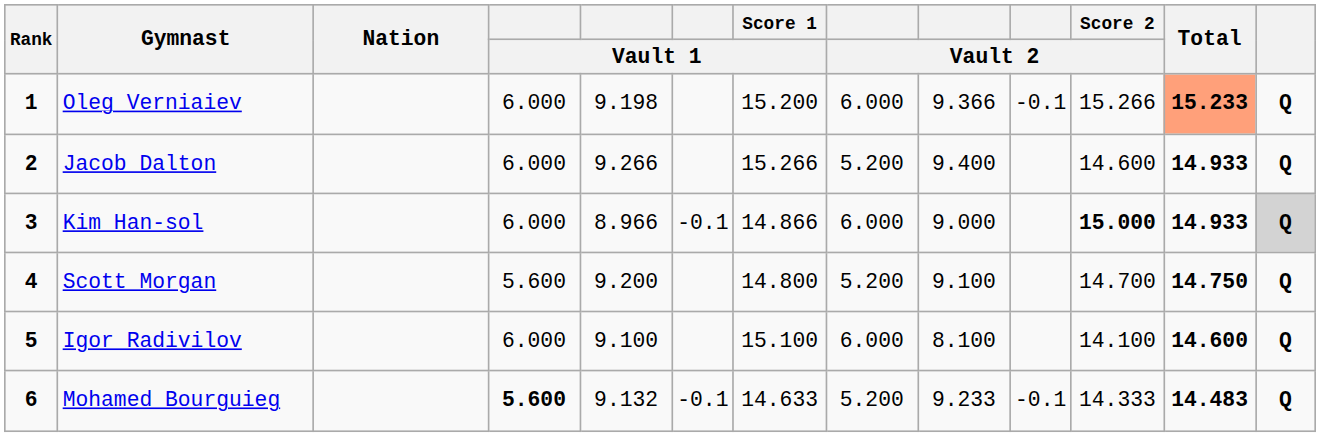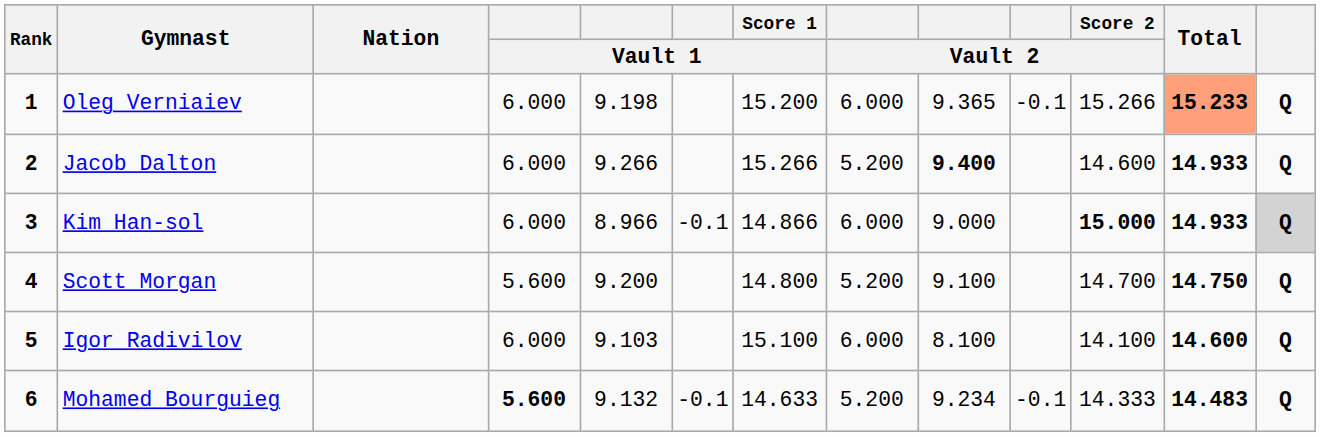 <table class="wikitable sortable" style="text-align:center;">
 <tr>
 <th rowspan="2" style="width:15px;"><small>Rank</small></th>
 <th rowspan="2" style="width:150px;">Gymnast</th>
 <th rowspan="2" style="width:100px;">Nation</th>
 <th style="width:50px;"><small></small></th>
 <th style="width:50px;"><small></small></th>
 <th style="width:20px;"><small></small></th>
 <th style="width:50px;"><small>Score 1</small></th>
 <th style="width:50px;"><small></small></th>
 <th style="width:50px;"><small></small></th>
 <th style="width:20px;"><small></small></th>
 <th style="width:50px;"><small>Score 2</small></th>
 <th rowspan="2" style="width:50px;">Total</th>
 <th rowspan="2" style="width:30px;"><small></small></th>
 </tr>
 <tr>
 <th colspan="4">Vault 1</th>
 <th colspan="4">Vault 2</th>
 </tr>
 <tr>
 <td scope="row" style="text-align:center"><strong>1</strong></td>
 <td style="height:30px; text-align:left;"><a href='#'>Oleg Verniaiev</a></td>
 <td style="text-align:left;"></td>
 <td>6.000</td>
 <td>9.198</td>
 <td></td>
 <td>15.200</td>
 <td>6.000</td>
-<td>9.366</td>
+<td>9.365</td>
 <td>-0.1</td>
 <td>15.266</td>
 <td style="background: lightsalmon;"><strong>15.233</strong></td>
 <td><strong>Q</strong></td>
 </tr>
 <tr>
 <td scope="row" style="text-align:center"><strong>2</strong></td>
 <td style="height:30px; text-align:left;"><a href='#'>Jacob Dalton</a></td>
 <td style="text-align:left;"></td>
 <td>6.000</td>
 <td>9.266</td>
 <td></td>
 <td>15.266</td>
 <td>5.200</td>
-<td>9.400</td>
+<td><strong>9.400</strong></td>
 <td></td>
 <td>14.600</td>
 <td><strong>14.933</strong></td>
 <td><strong>Q</strong></td>
 </tr>
 <tr>
 <td scope="row" style="text-align:center"><strong>3</strong></td>
 <td style="height:30px; text-align:left;"><a href='#'>Kim Han-sol</a></td>
 <td style="text-align:left;"></td>
 <td>6.000</td>
 <td>8.966</td>
 <td>-0.1</td>
 <td>14.866</td>
 <td>6.000</td>
 <td>9.000</td>
 <td></td>
 <td><strong>15.000</strong></td>
 <td><strong>14.933</strong></td>
 <td style="background: lightgrey;"><strong>Q</strong></td>
 </tr>
 <tr>
 <td scope="row" style="text-align:center"><strong>4</strong></td>
 <td style="height:30px; text-align:left;"><a href='#'>Scott Morgan</a></td>
 <td style="text-align:left;"></td>
 <td>5.600</td>
 <td>9.200</td>
 <td></td>
 <td>14.800</td>
 <td>5.200</td>
 <td>9.100</td>
 <td></td>
 <td>14.700</td>
 <td><strong>14.750</strong></td>
 <td><strong>Q</strong></td>
 </tr>
 <tr>
 <td scope="row" style="text-align:center"><strong>5</strong></td>
 <td style="height:30px; text-align:left;"><a href='#'>Igor Radivilov</a></td>
 <td style="text-align:left;"></td>
 <td>6.000</td>
-<td>9.100</td>
+<td>9.103</td>
 <td></td>
 <td>15.100</td>
 <td>6.000</td>
 <td>8.100</td>
 <td></td>
 <td>14.100</td>
 <td><strong>14.600</strong></td>
 <td><strong>Q</strong></td>
 </tr>
 <tr>
 <td scope="row" style="text-align:center"><strong>6</strong></td>
 <td style="height:30px; text-align:left;"><a href='#'>Mohamed Bourguieg</a></td>
 <td style="text-align:left;"></td>
 <td><strong>5.600</strong></td>
 <td>9.132</td>
 <td>-0.1</td>
 <td>14.633</td>
 <td>5.200</td>
-<td>9.233</td>
+<td>9.234</td>
 <td>-0.1</td>
 <td>14.333</td>
 <td><strong>14.483</strong></td>
 <td><strong>Q</strong></td>
 </tr>
 </table>
